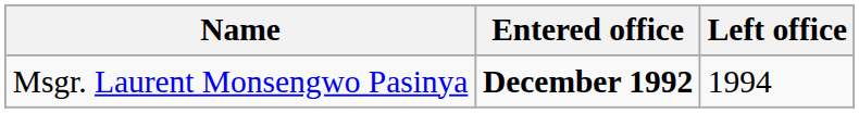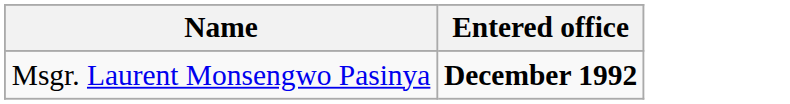 <table class="wikitable">
 <tr>
 <th>Name</th>
 <th>Entered office</th>
-<th>Left office</th>
 </tr>
 <tr>
 <td>Msgr. <a href='#'>Laurent Monsengwo Pasinya</a></td>
 <td><strong>December 1992</strong></td>
-<td>1994</td>
 </tr>
 </table>
